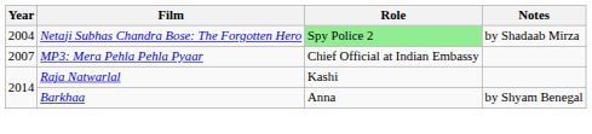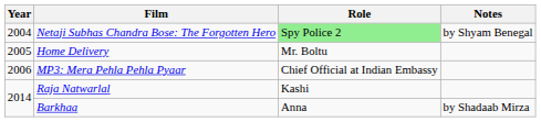 <table class="wikitable sortable">
 <tr>
 <th>Year</th>
 <th>Film</th>
 <th>Role</th>
 <th>Notes</th>
 </tr>
 <tr>
 <td>2004</td>
 <td><em><a href='#'>Netaji Subhas Chandra Bose: The Forgotten Hero</a></em></td>
 <td style="background: lightgreen;">Spy Police 2</td>
-<td>by Shadaab Mirza</td>
+<td>by Shyam Benegal</td>
 </tr>
 <tr>
-<td>2007</td>
+<td>2005</td>
+<td><em><a href='#'>Home Delivery</a></em></td>
+<td>Mr. Boltu</td>
+<td></td>
+</tr>
+<tr>
+<td>2006</td>
 <td><em><a href='#'>MP3: Mera Pehla Pehla Pyaar</a></em></td>
 <td>Chief Official at Indian Embassy</td>
 <td></td>
 </tr>
 <tr>
 <td rowspan="2">2014</td>
 <td><em><a href='#'>Raja Natwarlal</a></em></td>
 <td>Kashi</td>
 <td></td>
 </tr>
 <tr>
 <td><em><a href='#'>Barkhaa</a></em></td>
 <td>Anna</td>
-<td>by Shyam Benegal</td>
+<td>by Shadaab Mirza</td>
 </tr>
 </table>
